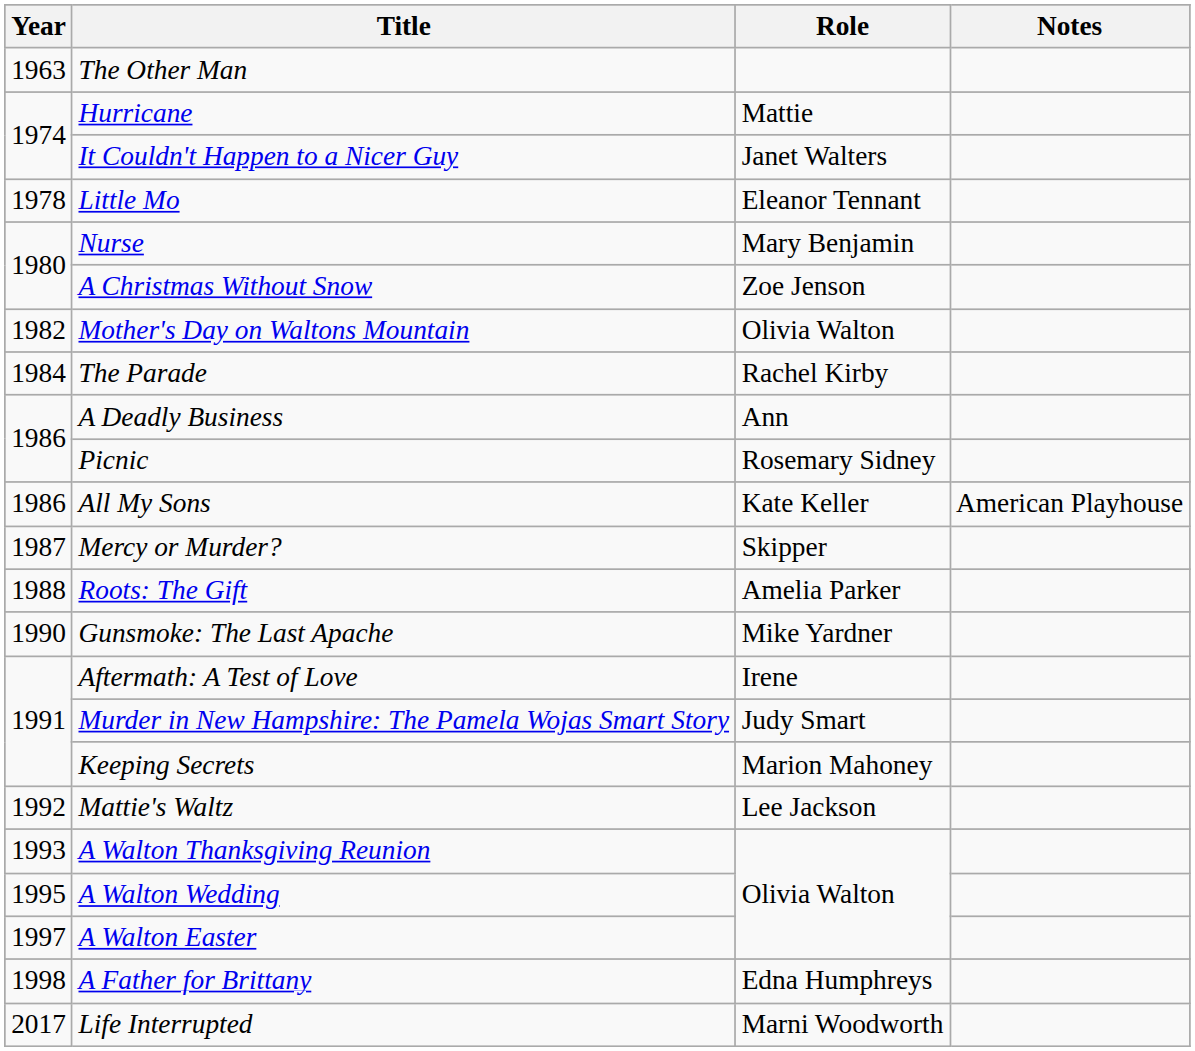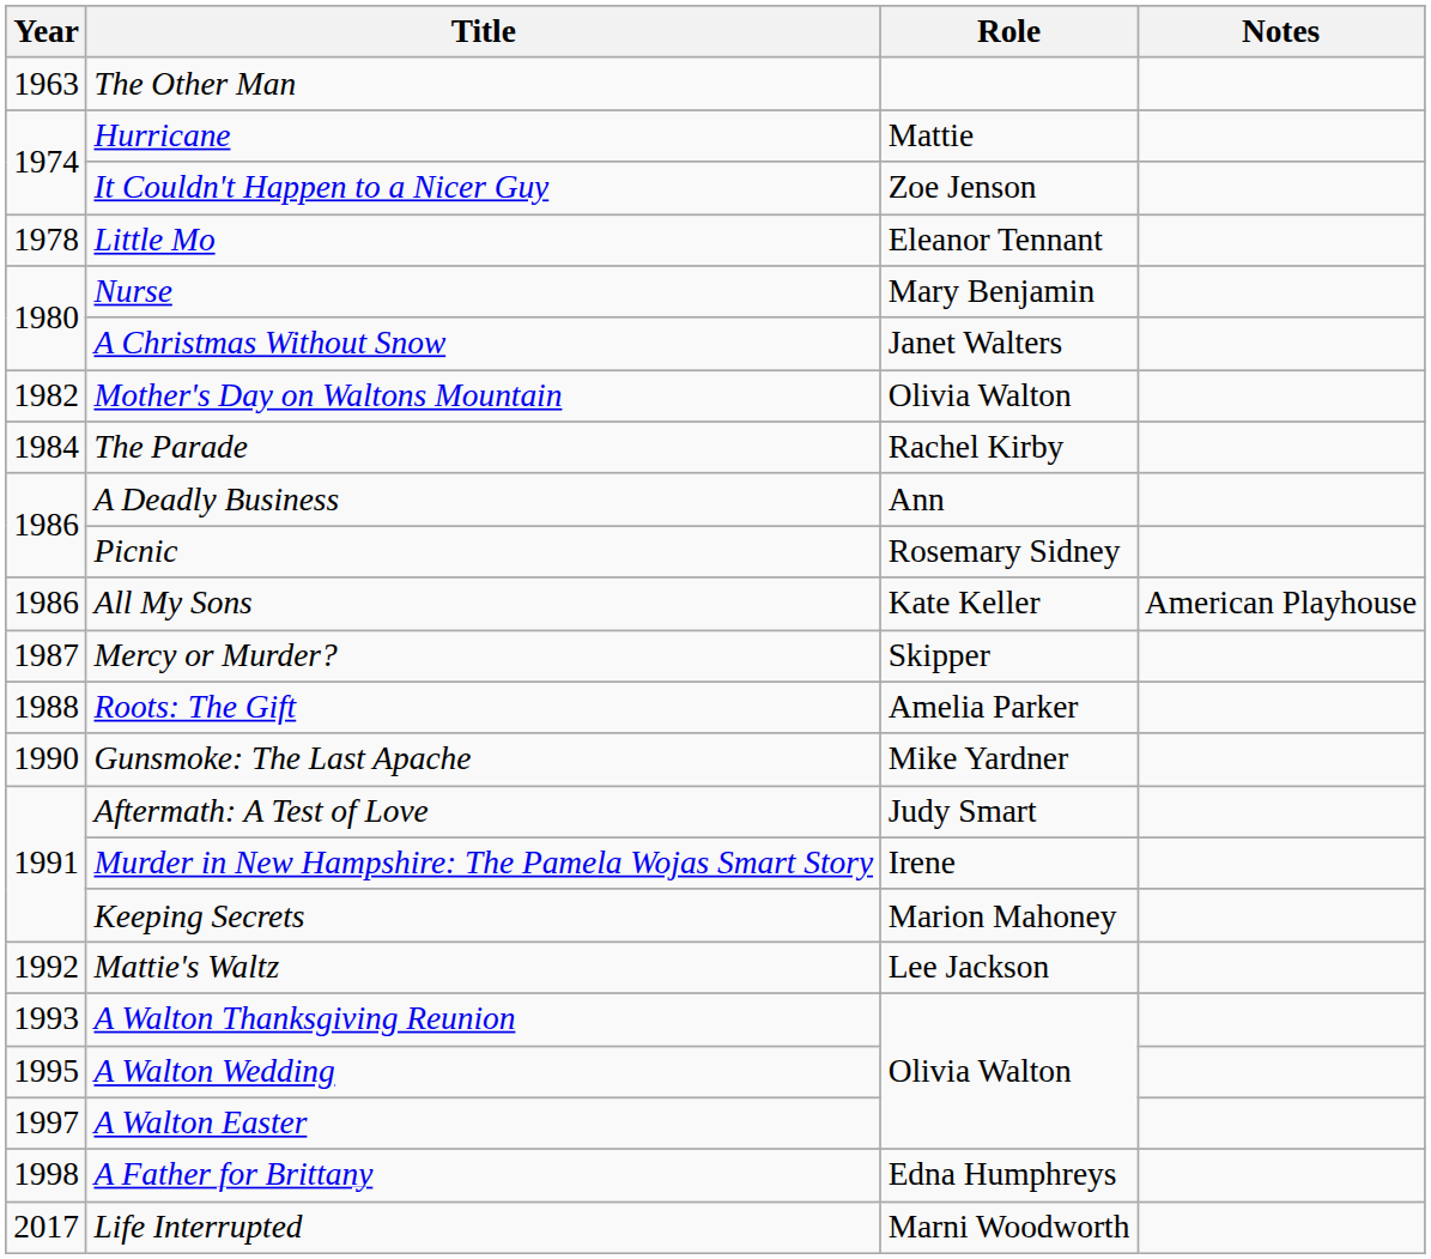 <table class="wikitable sortable">
 <tr>
 <th>Year</th>
 <th>Title</th>
 <th>Role</th>
 <th>Notes</th>
 </tr>
 <tr>
 <td>1963</td>
 <td><em>The Other Man</em></td>
 <td></td>
 <td></td>
 </tr>
 <tr>
 <td rowspan=2>1974</td>
 <td><em><a href='#'>Hurricane</a></em></td>
 <td>Mattie</td>
 <td></td>
 </tr>
 <tr>
 <td><em><a href='#'>It Couldn't Happen to a Nicer Guy</a></em></td>
-<td>Janet Walters</td>
+<td>Zoe Jenson</td>
 <td></td>
 </tr>
 <tr>
 <td>1978</td>
 <td><em><a href='#'>Little Mo</a></em></td>
 <td>Eleanor Tennant</td>
 <td></td>
 </tr>
 <tr>
 <td rowspan=2>1980</td>
 <td><em><a href='#'>Nurse</a></em></td>
 <td>Mary Benjamin</td>
 <td></td>
 </tr>
 <tr>
 <td><em><a href='#'>A Christmas Without Snow</a></em></td>
-<td>Zoe Jenson</td>
+<td>Janet Walters</td>
 <td></td>
 </tr>
 <tr>
 <td>1982</td>
 <td><em><a href='#'>Mother's Day on Waltons Mountain</a></em></td>
 <td>Olivia Walton</td>
 <td></td>
 </tr>
 <tr>
 <td>1984</td>
 <td><em>The Parade</em></td>
 <td>Rachel Kirby</td>
 <td></td>
 </tr>
 <tr>
 <td rowspan=2>1986</td>
 <td><em>A Deadly Business</em></td>
 <td>Ann</td>
 <td></td>
 </tr>
 <tr>
 <td><em>Picnic</em></td>
 <td>Rosemary Sidney</td>
 <td></td>
 </tr>
 <tr>
 <td>1986</td>
 <td><em>All My Sons</em></td>
 <td>Kate Keller</td>
 <td>American Playhouse</td>
 </tr>
 <tr>
 <td>1987</td>
 <td><em>Mercy or Murder?</em></td>
 <td>Skipper</td>
 <td></td>
 </tr>
 <tr>
 <td>1988</td>
 <td><em><a href='#'>Roots: The Gift</a></em></td>
 <td>Amelia Parker</td>
 <td></td>
 </tr>
 <tr>
 <td>1990</td>
 <td><em>Gunsmoke: The Last Apache</em></td>
 <td>Mike Yardner</td>
 <td></td>
 </tr>
 <tr>
 <td rowspan=3>1991</td>
 <td><em>Aftermath: A Test of Love</em></td>
-<td>Irene</td>
+<td>Judy Smart</td>
 <td></td>
 </tr>
 <tr>
 <td><em><a href='#'>Murder in New Hampshire: The Pamela Wojas Smart Story</a></em></td>
-<td>Judy Smart</td>
+<td>Irene</td>
 <td></td>
 </tr>
 <tr>
 <td><em>Keeping Secrets</em></td>
 <td>Marion Mahoney</td>
 <td></td>
 </tr>
 <tr>
 <td>1992</td>
 <td><em>Mattie's Waltz</em></td>
 <td>Lee Jackson</td>
 <td></td>
 </tr>
 <tr>
 <td>1993</td>
 <td><em><a href='#'>A Walton Thanksgiving Reunion</a></em></td>
 <td rowspan=3>Olivia Walton</td>
 <td></td>
 </tr>
 <tr>
 <td>1995</td>
 <td><em><a href='#'>A Walton Wedding</a></em></td>
 <td></td>
 </tr>
 <tr>
 <td>1997</td>
 <td><em><a href='#'>A Walton Easter</a></em></td>
 <td></td>
 </tr>
 <tr>
 <td>1998</td>
 <td><em><a href='#'>A Father for Brittany</a></em></td>
 <td>Edna Humphreys</td>
 <td></td>
 </tr>
 <tr>
 <td>2017</td>
 <td><em>Life Interrupted</em></td>
 <td>Marni Woodworth</td>
 <td></td>
 </tr>
 </table>
